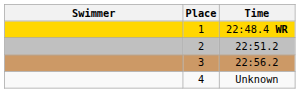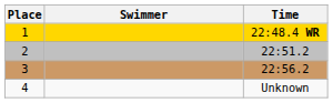 <table class=wikitable style="text-align:center">
 <tr>
+<th>Place</th>
 <th width=220>Swimmer</th>
-<th>Place</th>
 <th width=90>Time</th>
 </tr>
 <tr bgcolor=gold>
+<td>1</td>
 <td align=left></td>
-<td>1</td>
 <td>22:48.4 <strong>WR</strong></td>
 </tr>
 <tr bgcolor=silver>
+<td>2</td>
 <td align=left></td>
-<td>2</td>
 <td>22:51.2</td>
 </tr>
 <tr bgcolor=cc9966>
+<td>3</td>
 <td align=left></td>
-<td>3</td>
 <td>22:56.2</td>
 </tr>
 <tr>
+<td>4</td>
 <td align=left></td>
-<td>4</td>
 <td>Unknown</td>
 </tr>
 </table>
